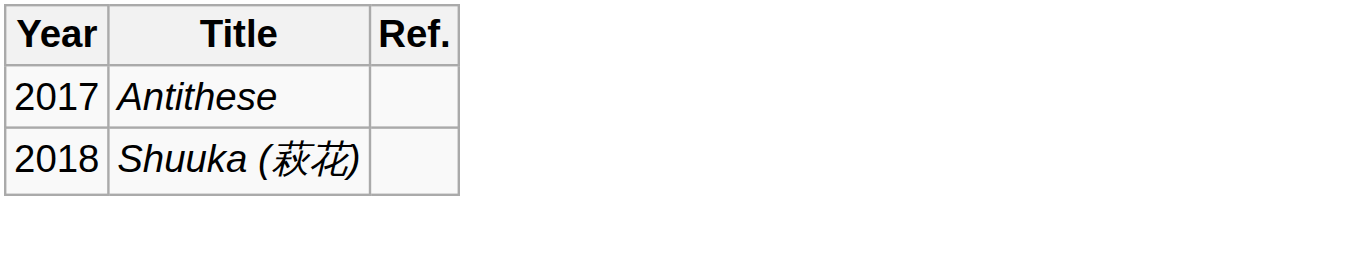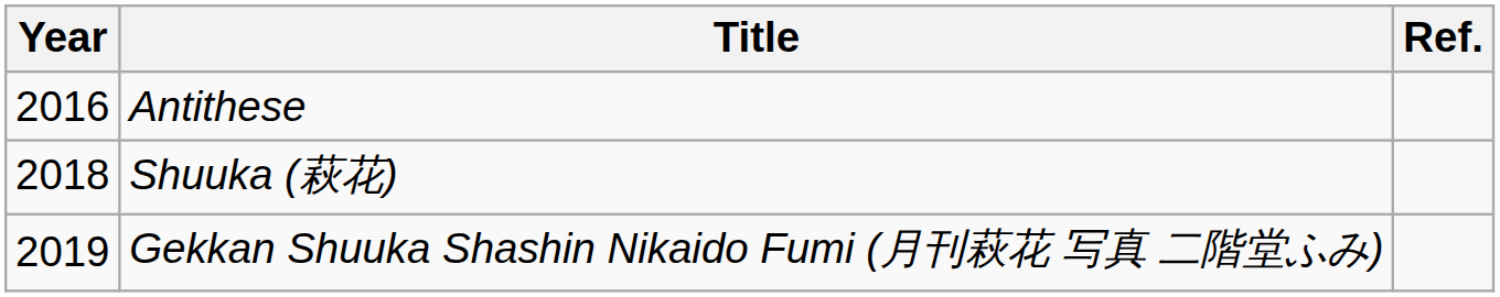 <table class="wikitable">
 <tr>
 <th>Year</th>
 <th>Title</th>
 <th>Ref.</th>
 </tr>
 <tr>
-<td>2017</td>
+<td>2016</td>
 <td><em>Antithese</em></td>
 <td></td>
 </tr>
 <tr>
 <td>2018</td>
 <td><em>Shuuka (萩花)</em></td>
 <td></td>
 </tr>
+<tr>
+<td>2019</td>
+<td><em>Gekkan Shuuka Shashin Nikaido Fumi (月刊萩花 写真 二階堂ふみ)</em></td>
+<td></td>
+</tr>
 </table>
